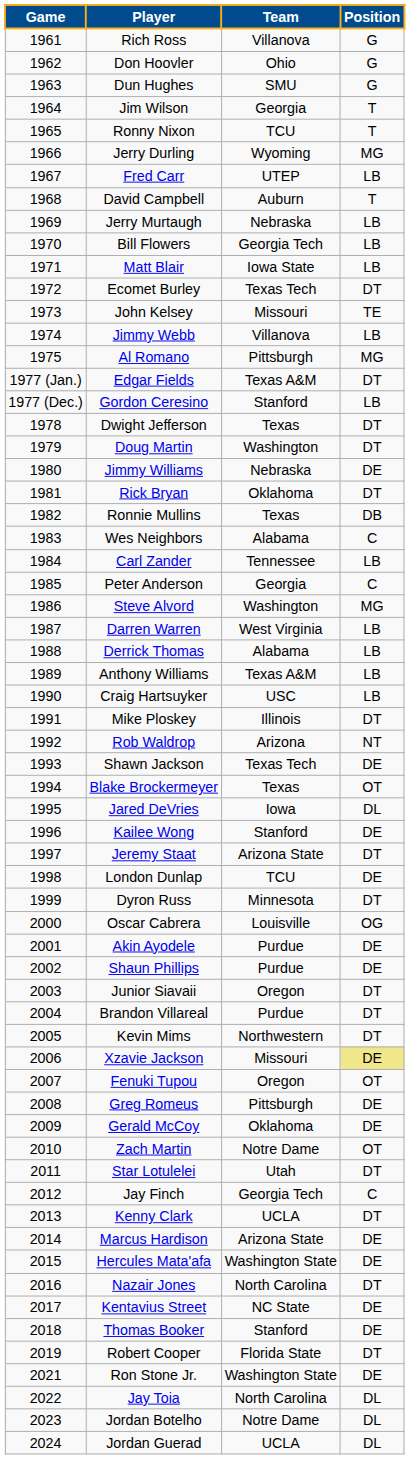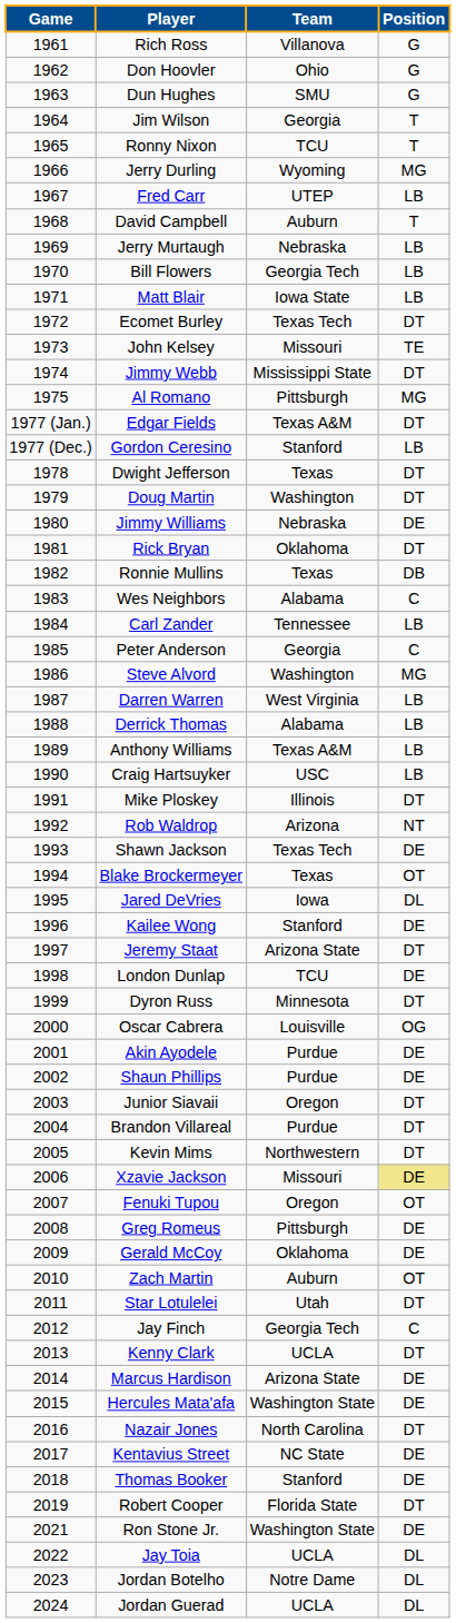 <table class="wikitable mw-collapsible mw-collapsed" style="text-align:center; font-size: 95%;">
 <tr>
 <th style="background:#004B8E; color:#FFFFFF; border: 2px solid #FDAF17;">Game</th>
 <th style="background:#004B8E; color:#FFFFFF; border: 2px solid #FDAF17;">Player</th>
 <th style="background:#004B8E; color:#FFFFFF; border: 2px solid #FDAF17;">Team</th>
 <th style="background:#004B8E; color:#FFFFFF; border: 2px solid #FDAF17;">Position</th>
 </tr>
 <tr>
 <td>1961</td>
 <td>Rich Ross</td>
 <td>Villanova</td>
 <td>G</td>
 </tr>
 <tr>
 <td>1962</td>
 <td>Don Hoovler</td>
 <td>Ohio</td>
 <td>G</td>
 </tr>
 <tr>
 <td>1963</td>
 <td>Dun Hughes</td>
 <td>SMU</td>
 <td>G</td>
 </tr>
 <tr>
 <td>1964</td>
 <td>Jim Wilson</td>
 <td>Georgia</td>
 <td>T</td>
 </tr>
 <tr>
 <td>1965</td>
 <td>Ronny Nixon</td>
 <td>TCU</td>
 <td>T</td>
 </tr>
 <tr>
 <td>1966</td>
 <td>Jerry Durling</td>
 <td>Wyoming</td>
 <td>MG</td>
 </tr>
 <tr>
 <td>1967</td>
 <td><a href='#'>Fred Carr</a></td>
 <td>UTEP</td>
 <td>LB</td>
 </tr>
 <tr>
 <td>1968</td>
 <td>David Campbell</td>
 <td>Auburn</td>
 <td>T</td>
 </tr>
 <tr>
 <td>1969</td>
 <td>Jerry Murtaugh</td>
 <td>Nebraska</td>
 <td>LB</td>
 </tr>
 <tr>
 <td>1970</td>
 <td>Bill Flowers</td>
 <td>Georgia Tech</td>
 <td>LB</td>
 </tr>
 <tr>
 <td>1971</td>
 <td><a href='#'>Matt Blair</a></td>
 <td>Iowa State</td>
 <td>LB</td>
 </tr>
 <tr>
 <td>1972</td>
 <td>Ecomet Burley</td>
 <td>Texas Tech</td>
 <td>DT</td>
 </tr>
 <tr>
 <td>1973</td>
 <td>John Kelsey</td>
 <td>Missouri</td>
 <td>TE</td>
 </tr>
 <tr>
 <td>1974</td>
 <td><a href='#'>Jimmy Webb</a></td>
-<td>Villanova</td>
-<td>LB</td>
+<td>Mississippi State</td>
+<td>DT</td>
 </tr>
 <tr>
 <td>1975</td>
 <td><a href='#'>Al Romano</a></td>
 <td>Pittsburgh</td>
 <td>MG</td>
 </tr>
 <tr>
 <td>1977 (Jan.)</td>
 <td><a href='#'>Edgar Fields</a></td>
 <td>Texas A&M</td>
 <td>DT</td>
 </tr>
 <tr>
 <td>1977 (Dec.)</td>
 <td><a href='#'>Gordon Ceresino</a></td>
 <td>Stanford</td>
 <td>LB</td>
 </tr>
 <tr>
 <td>1978</td>
 <td>Dwight Jefferson</td>
 <td>Texas</td>
 <td>DT</td>
 </tr>
 <tr>
 <td>1979</td>
 <td><a href='#'>Doug Martin</a></td>
 <td>Washington</td>
 <td>DT</td>
 </tr>
 <tr>
 <td>1980</td>
 <td><a href='#'>Jimmy Williams</a></td>
 <td>Nebraska</td>
 <td>DE</td>
 </tr>
 <tr>
 <td>1981</td>
 <td><a href='#'>Rick Bryan</a></td>
 <td>Oklahoma</td>
 <td>DT</td>
 </tr>
 <tr>
 <td>1982</td>
 <td>Ronnie Mullins</td>
 <td>Texas</td>
 <td>DB</td>
 </tr>
 <tr>
 <td>1983</td>
 <td>Wes Neighbors</td>
 <td>Alabama</td>
 <td>C</td>
 </tr>
 <tr>
 <td>1984</td>
 <td><a href='#'>Carl Zander</a></td>
 <td>Tennessee</td>
 <td>LB</td>
 </tr>
 <tr>
 <td>1985</td>
 <td>Peter Anderson</td>
 <td>Georgia</td>
 <td>C</td>
 </tr>
 <tr>
 <td>1986</td>
 <td><a href='#'>Steve Alvord</a></td>
 <td>Washington</td>
 <td>MG</td>
 </tr>
 <tr>
 <td>1987</td>
 <td><a href='#'>Darren Warren</a></td>
 <td>West Virginia</td>
 <td>LB</td>
 </tr>
 <tr>
 <td>1988</td>
 <td><a href='#'>Derrick Thomas</a></td>
 <td>Alabama</td>
 <td>LB</td>
 </tr>
 <tr>
 <td>1989</td>
 <td>Anthony Williams</td>
 <td>Texas A&M</td>
 <td>LB</td>
 </tr>
 <tr>
 <td>1990</td>
 <td>Craig Hartsuyker</td>
 <td>USC</td>
 <td>LB</td>
 </tr>
 <tr>
 <td>1991</td>
 <td>Mike Ploskey</td>
 <td>Illinois</td>
 <td>DT</td>
 </tr>
 <tr>
 <td>1992</td>
 <td><a href='#'>Rob Waldrop</a></td>
 <td>Arizona</td>
 <td>NT</td>
 </tr>
 <tr>
 <td>1993</td>
 <td>Shawn Jackson</td>
 <td>Texas Tech</td>
 <td>DE</td>
 </tr>
 <tr>
 <td>1994</td>
 <td><a href='#'>Blake Brockermeyer</a></td>
 <td>Texas</td>
 <td>OT</td>
 </tr>
 <tr>
 <td>1995</td>
 <td><a href='#'>Jared DeVries</a></td>
 <td>Iowa</td>
 <td>DL</td>
 </tr>
 <tr>
 <td>1996</td>
 <td><a href='#'>Kailee Wong</a></td>
 <td>Stanford</td>
 <td>DE</td>
 </tr>
 <tr>
 <td>1997</td>
 <td><a href='#'>Jeremy Staat</a></td>
 <td>Arizona State</td>
 <td>DT</td>
 </tr>
 <tr>
 <td>1998</td>
 <td>London Dunlap</td>
 <td>TCU</td>
 <td>DE</td>
 </tr>
 <tr>
 <td>1999</td>
 <td>Dyron Russ</td>
 <td>Minnesota</td>
 <td>DT</td>
 </tr>
 <tr>
 <td>2000</td>
 <td>Oscar Cabrera</td>
 <td>Louisville</td>
 <td>OG</td>
 </tr>
 <tr>
 <td>2001</td>
 <td><a href='#'>Akin Ayodele</a></td>
 <td>Purdue</td>
 <td>DE</td>
 </tr>
 <tr>
 <td>2002</td>
 <td><a href='#'>Shaun Phillips</a></td>
 <td>Purdue</td>
 <td>DE</td>
 </tr>
 <tr>
 <td>2003</td>
 <td>Junior Siavaii</td>
 <td>Oregon</td>
 <td>DT</td>
 </tr>
 <tr>
 <td>2004</td>
 <td>Brandon Villareal</td>
 <td>Purdue</td>
 <td>DT</td>
 </tr>
 <tr>
 <td>2005</td>
 <td>Kevin Mims</td>
 <td>Northwestern</td>
 <td>DT</td>
 </tr>
 <tr>
 <td>2006</td>
 <td><a href='#'>Xzavie Jackson</a></td>
 <td>Missouri</td>
 <td style="background: khaki;">DE</td>
 </tr>
 <tr>
 <td>2007</td>
 <td><a href='#'>Fenuki Tupou</a></td>
 <td>Oregon</td>
 <td>OT</td>
 </tr>
 <tr>
 <td>2008</td>
 <td><a href='#'>Greg Romeus</a></td>
 <td>Pittsburgh</td>
 <td>DE</td>
 </tr>
 <tr>
 <td>2009</td>
 <td><a href='#'>Gerald McCoy</a></td>
 <td>Oklahoma</td>
 <td>DE</td>
 </tr>
 <tr>
 <td>2010</td>
 <td><a href='#'>Zach Martin</a></td>
-<td>Notre Dame</td>
+<td>Auburn</td>
 <td>OT</td>
 </tr>
 <tr>
 <td>2011</td>
 <td><a href='#'>Star Lotulelei</a></td>
 <td>Utah</td>
 <td>DT</td>
 </tr>
 <tr>
 <td>2012</td>
 <td>Jay Finch</td>
 <td>Georgia Tech</td>
 <td>C</td>
 </tr>
 <tr>
 <td>2013</td>
 <td><a href='#'>Kenny Clark</a></td>
 <td>UCLA</td>
 <td>DT</td>
 </tr>
 <tr>
 <td>2014</td>
 <td><a href='#'>Marcus Hardison</a></td>
 <td>Arizona State</td>
 <td>DE</td>
 </tr>
 <tr>
 <td>2015</td>
 <td><a href='#'>Hercules Mata'afa</a></td>
 <td>Washington State</td>
 <td>DE</td>
 </tr>
 <tr>
 <td>2016</td>
 <td><a href='#'>Nazair Jones</a></td>
 <td>North Carolina</td>
 <td>DT</td>
 </tr>
 <tr>
 <td>2017</td>
 <td><a href='#'>Kentavius Street</a></td>
 <td>NC State</td>
 <td>DE</td>
 </tr>
 <tr>
 <td>2018</td>
 <td><a href='#'>Thomas Booker</a></td>
 <td>Stanford</td>
 <td>DE</td>
 </tr>
 <tr>
 <td>2019</td>
 <td>Robert Cooper</td>
 <td>Florida State</td>
 <td>DT</td>
 </tr>
 <tr>
 <td>2021</td>
 <td>Ron Stone Jr.</td>
 <td>Washington State</td>
 <td>DE</td>
 </tr>
 <tr>
 <td>2022</td>
 <td><a href='#'>Jay Toia</a></td>
-<td>North Carolina</td>
+<td>UCLA</td>
 <td>DL</td>
 </tr>
 <tr>
 <td>2023</td>
 <td>Jordan Botelho</td>
 <td>Notre Dame</td>
 <td>DL</td>
 </tr>
 <tr>
 <td>2024</td>
 <td>Jordan Guerad</td>
 <td>UCLA</td>
 <td>DL</td>
 </tr>
 </table>
